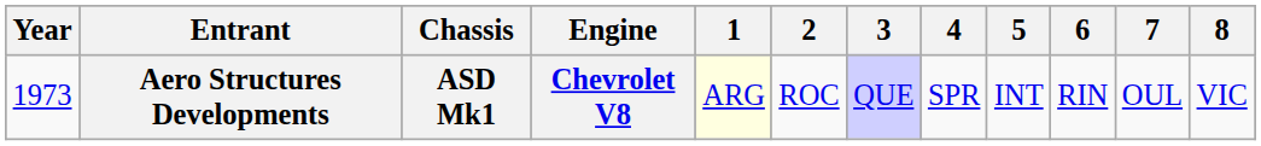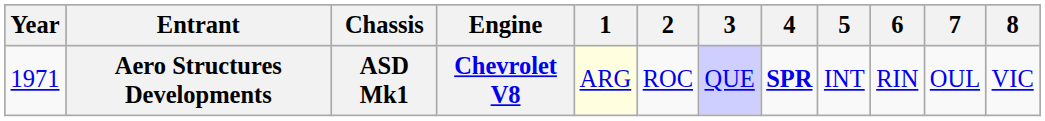 <table class="wikitable" style="text-align:center; font-size:90%">
 <tr>
 <th>Year</th>
 <th>Entrant</th>
 <th>Chassis</th>
 <th>Engine</th>
 <th>1</th>
 <th>2</th>
 <th>3</th>
 <th>4</th>
 <th>5</th>
 <th>6</th>
 <th>7</th>
 <th>8</th>
 </tr>
 <tr>
-<td><a href='#'>1973</a></td>
+<td><a href='#'>1971</a></td>
 <th>Aero Structures Developments</th>
 <th>ASD Mk1</th>
 <th><a href='#'>Chevrolet</a> <a href='#'>V8</a></th>
 <td style="background: lightyellow;"><a href='#'>ARG</a></td>
 <td><a href='#'>ROC</a></td>
 <td style="background:#CFCFFF;"><a href='#'>QUE</a><br></td>
-<td><a href='#'>SPR</a></td>
+<td><strong><a href='#'>SPR</a></strong></td>
 <td><a href='#'>INT</a></td>
 <td><a href='#'>RIN</a></td>
 <td><a href='#'>OUL</a></td>
 <td><a href='#'>VIC</a></td>
 </tr>
 </table>
